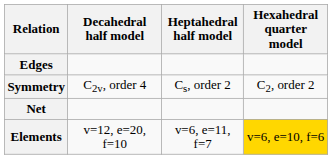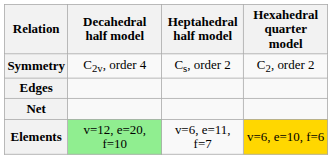 <table class=wikitable width=400>
 <tr align=center>
 <th>Relation</th>
 <th>Decahedral<br>half model</th>
 <th>Heptahedral<br>half model</th>
 <th>Hexahedral<br>quarter model</th>
 </tr>
 <tr align=center>
+<th>Symmetry</th>
+<td>C<sub>2v</sub>, order 4</td>
+<td>C<sub>s</sub>, order 2</td>
+<td>C<sub>2</sub>, order 2</td>
+</tr>
+<tr align=center>
 <th>Edges</th>
 <td></td>
 <td></td>
 <td></td>
-</tr>
-<tr align=center>
-<th>Symmetry</th>
-<td>C<sub>2v</sub>, order 4</td>
-<td>C<sub>s</sub>, order 2</td>
-<td>C<sub>2</sub>, order 2</td>
 </tr>
 <tr align=center>
 <th>Net</th>
 <td></td>
 <td></td>
 <td></td>
 </tr>
 <tr align=center>
 <th>Elements</th>
-<td>v=12, e=20, f=10</td>
+<td style="background: lightgreen;">v=12, e=20, f=10</td>
 <td>v=6, e=11, f=7</td>
 <td style="background: gold;">v=6, e=10, f=6</td>
 </tr>
 </table>
